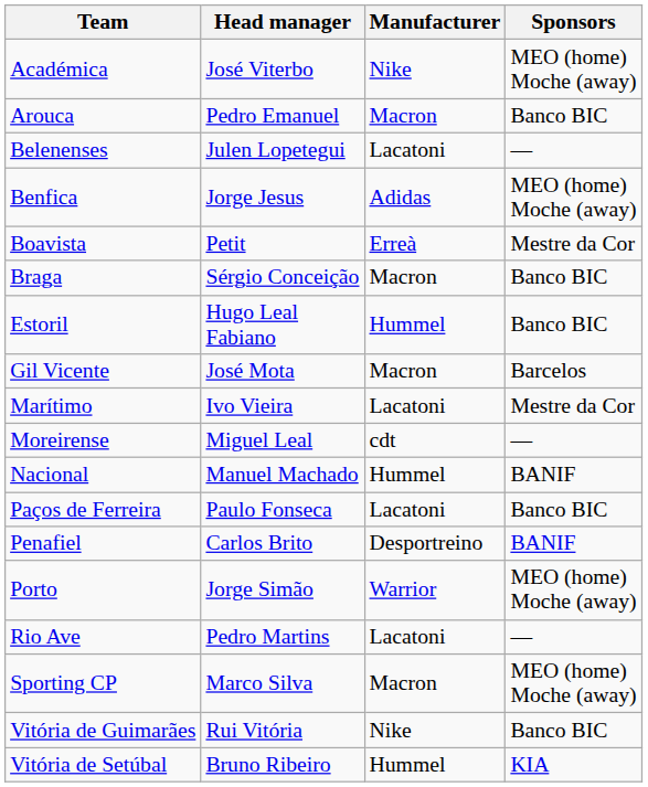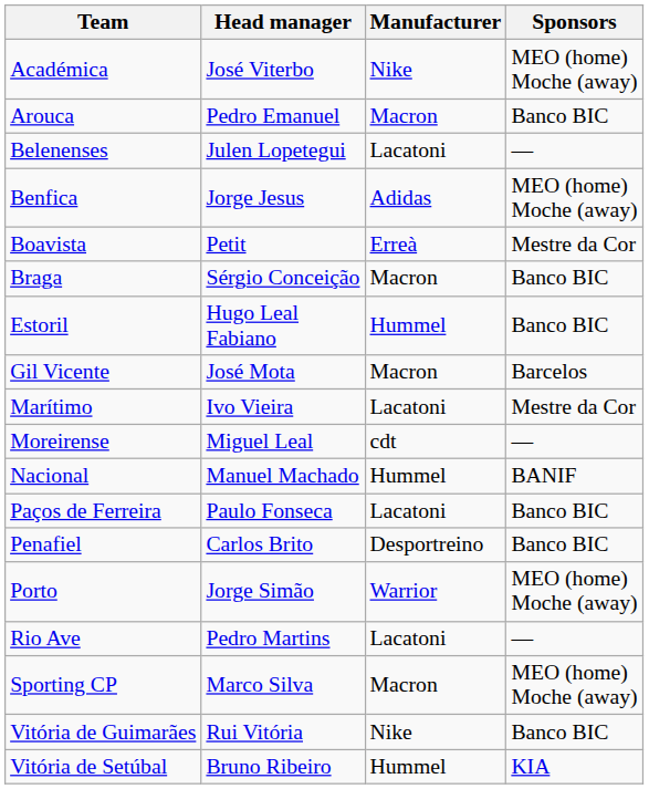 <table class="wikitable sortable" style="text-align: left;">
 <tr>
 <th>Team</th>
 <th>Head manager</th>
 <th>Manufacturer</th>
 <th>Sponsors</th>
 </tr>
 <tr>
 <td><a href='#'>Académica</a></td>
 <td> <a href='#'>José Viterbo</a></td>
 <td><a href='#'>Nike</a></td>
 <td>MEO (home) <br> Moche (away)</td>
 </tr>
 <tr>
 <td><a href='#'>Arouca</a></td>
 <td> <a href='#'>Pedro Emanuel</a></td>
 <td><a href='#'>Macron</a></td>
 <td>Banco BIC</td>
 </tr>
 <tr>
 <td><a href='#'>Belenenses</a></td>
 <td> <a href='#'>Julen Lopetegui</a></td>
 <td>Lacatoni</td>
 <td>—</td>
 </tr>
 <tr>
 <td><a href='#'>Benfica</a></td>
 <td> <a href='#'>Jorge Jesus</a></td>
 <td><a href='#'>Adidas</a></td>
 <td>MEO (home) <br> Moche (away)</td>
 </tr>
 <tr>
 <td><a href='#'>Boavista</a></td>
 <td> <a href='#'>Petit</a></td>
 <td><a href='#'>Erreà</a></td>
 <td>Mestre da Cor</td>
 </tr>
 <tr>
 <td><a href='#'>Braga</a></td>
 <td> <a href='#'>Sérgio Conceição</a></td>
 <td>Macron</td>
 <td>Banco BIC</td>
 </tr>
 <tr>
 <td><a href='#'>Estoril</a></td>
 <td> <a href='#'>Hugo Leal</a><br> <a href='#'>Fabiano</a></td>
 <td><a href='#'>Hummel</a></td>
 <td>Banco BIC</td>
 </tr>
 <tr>
 <td><a href='#'>Gil Vicente</a></td>
 <td> <a href='#'>José Mota</a></td>
 <td>Macron</td>
 <td>Barcelos</td>
 </tr>
 <tr>
 <td><a href='#'>Marítimo</a></td>
 <td> <a href='#'>Ivo Vieira</a></td>
 <td>Lacatoni</td>
 <td>Mestre da Cor</td>
 </tr>
 <tr>
 <td><a href='#'>Moreirense</a></td>
 <td> <a href='#'>Miguel Leal</a></td>
 <td>cdt</td>
 <td>—</td>
 </tr>
 <tr>
 <td><a href='#'>Nacional</a></td>
 <td> <a href='#'>Manuel Machado</a></td>
 <td>Hummel</td>
 <td>BANIF</td>
 </tr>
 <tr>
 <td><a href='#'>Paços de Ferreira</a></td>
 <td> <a href='#'>Paulo Fonseca</a></td>
 <td>Lacatoni</td>
 <td>Banco BIC</td>
 </tr>
 <tr>
 <td><a href='#'>Penafiel</a></td>
 <td> <a href='#'>Carlos Brito</a></td>
 <td>Desportreino</td>
-<td><a href='#'>BANIF</a></td>
+<td>Banco BIC</td>
 </tr>
 <tr>
 <td><a href='#'>Porto</a></td>
 <td> <a href='#'>Jorge Simão</a></td>
 <td><a href='#'>Warrior</a></td>
 <td>MEO (home) <br> Moche (away)</td>
 </tr>
 <tr>
 <td><a href='#'>Rio Ave</a></td>
 <td> <a href='#'>Pedro Martins</a></td>
 <td>Lacatoni</td>
 <td>—</td>
 </tr>
 <tr>
 <td><a href='#'>Sporting CP</a></td>
 <td> <a href='#'>Marco Silva</a></td>
 <td>Macron</td>
 <td>MEO (home) <br> Moche (away)</td>
 </tr>
 <tr>
 <td><a href='#'>Vitória de Guimarães</a></td>
 <td> <a href='#'>Rui Vitória</a></td>
 <td>Nike</td>
 <td>Banco BIC</td>
 </tr>
 <tr>
 <td><a href='#'>Vitória de Setúbal</a></td>
 <td> <a href='#'>Bruno Ribeiro</a></td>
 <td>Hummel</td>
 <td><a href='#'>KIA</a></td>
 </tr>
 </table>
